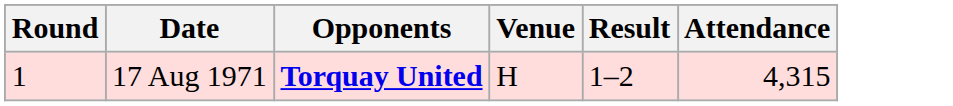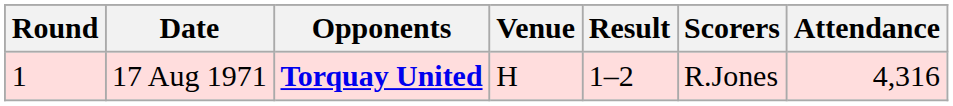 <table class="wikitable">
 <tr>
 <th>Round</th>
 <th>Date</th>
 <th>Opponents</th>
 <th>Venue</th>
 <th>Result</th>
+<th>Scorers</th>
 <th>Attendance</th>
 </tr>
 <tr bgcolor="#ffdddd">
 <td>1</td>
 <td>17 Aug 1971</td>
 <td><strong><a href='#'>Torquay United</a></strong></td>
 <td>H</td>
 <td>1–2</td>
-<td align="right">4,315</td>
+<td>R.Jones</td>
+<td align="right">4,316</td>
 </tr>
 </table>
